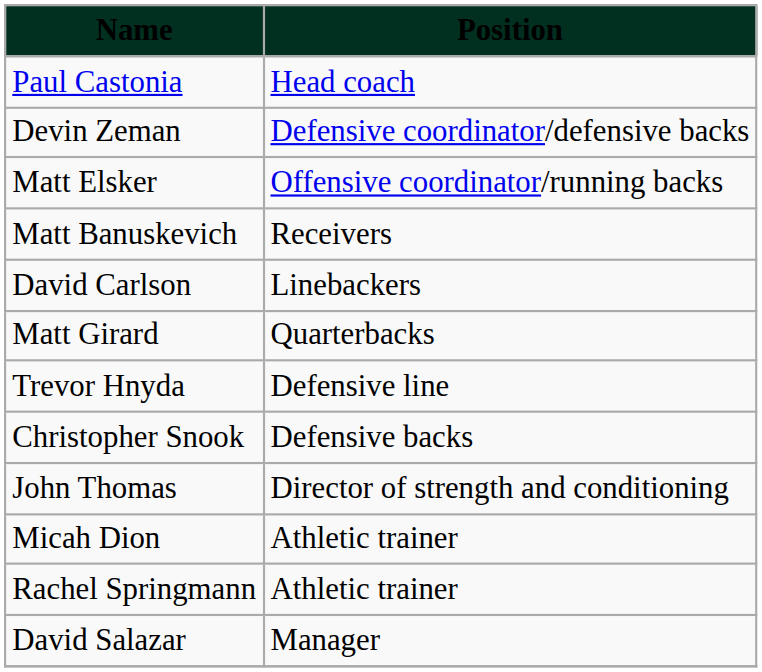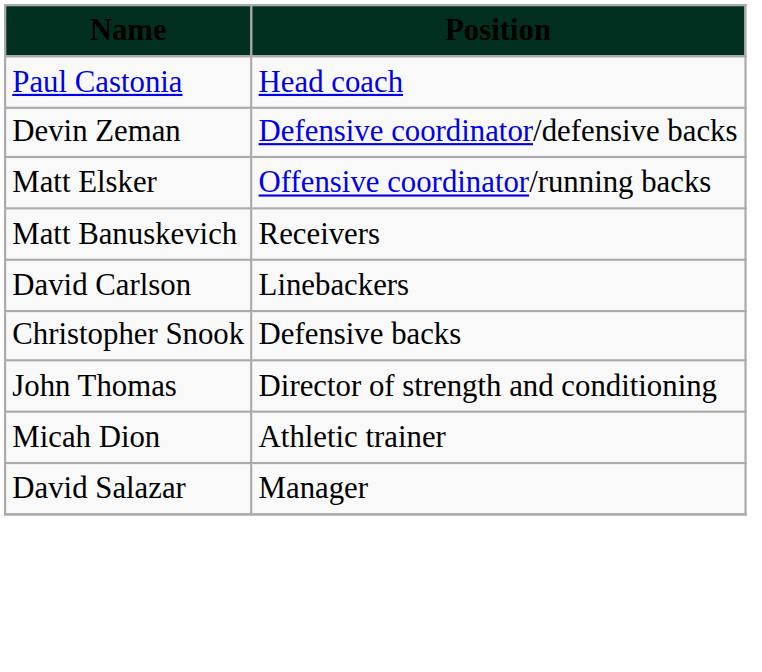 <table class="wikitable" style="font-size:90%;">
 <tr>
 <th style="background:#023020;"><span>Name</span></th>
 <th style="background:#023020;"><span>Position</span></th>
 </tr>
 <tr>
 <td><a href='#'>Paul Castonia</a></td>
 <td><a href='#'>Head coach</a></td>
 </tr>
 <tr>
 <td>Devin Zeman</td>
 <td><a href='#'>Defensive coordinator</a>/defensive backs</td>
 </tr>
 <tr>
 <td>Matt Elsker</td>
 <td><a href='#'>Offensive coordinator</a>/running backs</td>
 </tr>
 <tr>
 <td>Matt Banuskevich</td>
 <td>Receivers</td>
 </tr>
 <tr>
 <td>David Carlson</td>
 <td>Linebackers</td>
 </tr>
 <tr>
-<td>Matt Girard</td>
-<td>Quarterbacks</td>
-</tr>
-<tr>
-<td>Trevor Hnyda</td>
-<td>Defensive line</td>
-</tr>
-<tr>
 <td>Christopher Snook</td>
 <td>Defensive backs</td>
 </tr>
 <tr>
 <td>John Thomas</td>
 <td>Director of strength and conditioning</td>
 </tr>
 <tr>
 <td>Micah Dion</td>
 <td>Athletic trainer</td>
 </tr>
 <tr>
-<td>Rachel Springmann</td>
-<td>Athletic trainer</td>
-</tr>
-<tr>
 <td>David Salazar</td>
 <td>Manager</td>
 </tr>
 <tr>
 </tr>
 </table>
